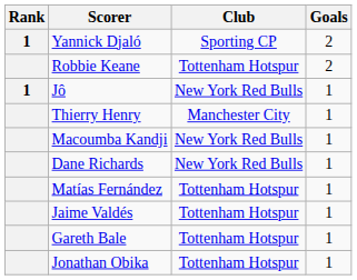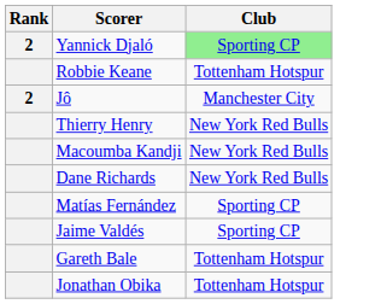 <table class="wikitable" style="text-align:center">
 <tr>
 <th>Rank</th>
 <th>Scorer</th>
 <th>Club</th>
-<th>Goals</th>
 </tr>
 <tr>
-<th>1</th>
+<th>2</th>
 <td align="left"> <a href='#'>Yannick Djaló</a></td>
-<td align="center"><a href='#'>Sporting CP</a></td>
-<td>2</td>
+<td align="center" style="background: lightgreen;"><a href='#'>Sporting CP</a></td>
 </tr>
 <tr>
 <th></th>
 <td align="left"> <a href='#'>Robbie Keane</a></td>
 <td align="center"><a href='#'>Tottenham Hotspur</a></td>
-<td>2</td>
 </tr>
 <tr>
-<th>1</th>
+<th>2</th>
 <td align="left"> <a href='#'>Jô</a></td>
-<td align="center"><a href='#'>New York Red Bulls</a></td>
-<td>1</td>
+<td align="center"><a href='#'>Manchester City</a></td>
 </tr>
 <tr>
 <th></th>
 <td align="left"> <a href='#'>Thierry Henry</a></td>
-<td align="center"><a href='#'>Manchester City</a></td>
-<td>1</td>
+<td align="center"><a href='#'>New York Red Bulls</a></td>
 </tr>
 <tr>
 <th></th>
 <td align="left"> <a href='#'>Macoumba Kandji</a></td>
 <td align="center"><a href='#'>New York Red Bulls</a></td>
-<td>1</td>
 </tr>
 <tr>
 <th></th>
 <td align="left"> <a href='#'>Dane Richards</a></td>
 <td align="center"><a href='#'>New York Red Bulls</a></td>
-<td>1</td>
 </tr>
 <tr>
 <th></th>
 <td align="left"> <a href='#'>Matías Fernández</a></td>
-<td align="center"><a href='#'>Tottenham Hotspur</a></td>
-<td>1</td>
+<td align="center"><a href='#'>Sporting CP</a></td>
 </tr>
 <tr>
 <th></th>
 <td align="left"> <a href='#'>Jaime Valdés</a></td>
-<td align="center"><a href='#'>Tottenham Hotspur</a></td>
-<td>1</td>
+<td align="center"><a href='#'>Sporting CP</a></td>
 </tr>
 <tr>
 <th></th>
 <td align="left"> <a href='#'>Gareth Bale</a></td>
 <td align="center"><a href='#'>Tottenham Hotspur</a></td>
-<td>1</td>
 </tr>
 <tr>
 <th></th>
 <td align="left"> <a href='#'>Jonathan Obika</a></td>
 <td align="center"><a href='#'>Tottenham Hotspur</a></td>
-<td>1</td>
 </tr>
 </table>
